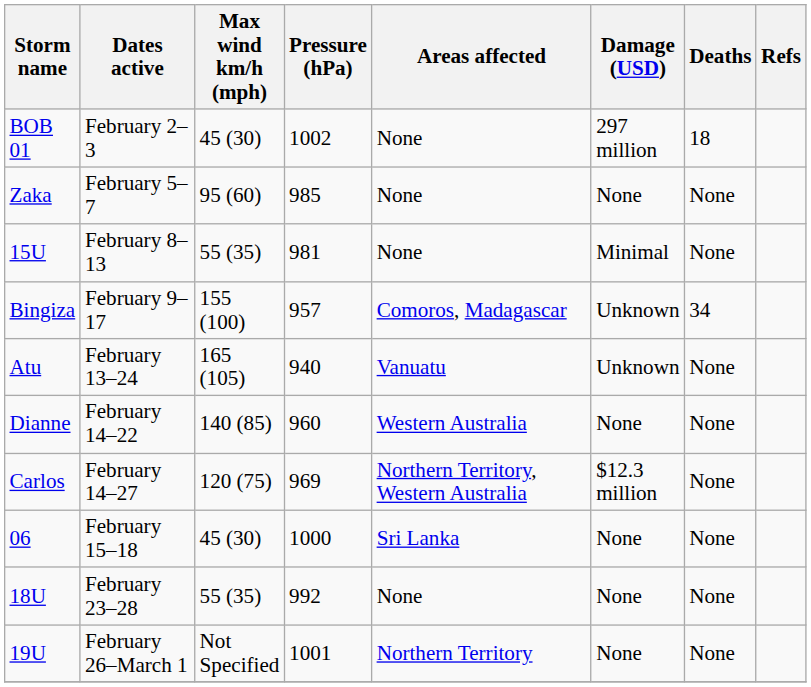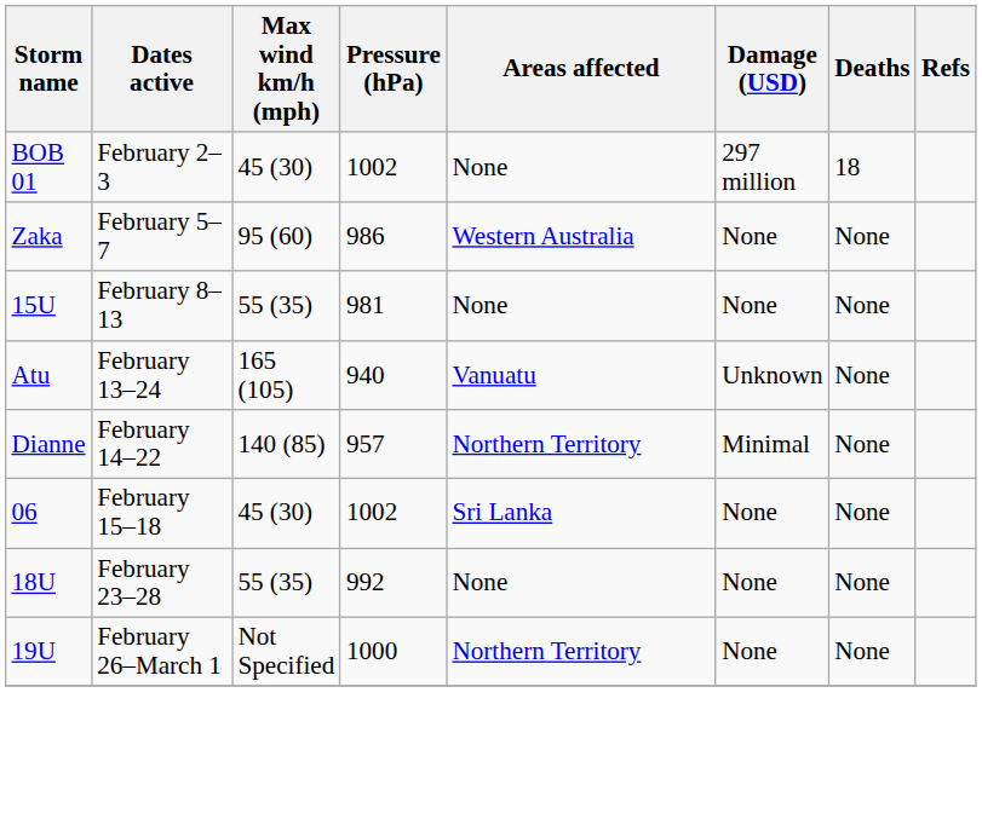 <table class="wikitable sortable">
 <tr>
 <th width="5%">Storm name</th>
 <th width="15%">Dates active</th>
 <th width="10%">Max wind<br>km/h (mph)</th>
 <th width="5%">Pressure<br>(hPa)</th>
 <th width="30%">Areas affected</th>
 <th width="10%">Damage<br>(<a href='#'>USD</a>)</th>
 <th width="5%">Deaths</th>
 <th width="5%">Refs</th>
 </tr>
 <tr>
 <td><a href='#'>BOB 01</a></td>
 <td>February 2–3</td>
 <td>45  (30)</td>
 <td>1002</td>
 <td>None</td>
 <td>297 million</td>
 <td>18</td>
 <td></td>
 </tr>
 <tr>
 <td><a href='#'>Zaka</a></td>
 <td>February 5–7</td>
 <td>95 (60)</td>
-<td>985</td>
-<td>None</td>
+<td>986</td>
+<td><a href='#'>Western Australia</a></td>
 <td>None</td>
 <td>None</td>
 <td></td>
 </tr>
 <tr>
 <td><a href='#'>15U</a></td>
 <td>February 8–13</td>
 <td>55 (35)</td>
 <td>981</td>
 <td>None</td>
-<td>Minimal</td>
 <td>None</td>
-<td></td>
-</tr>
-<tr>
-<td><a href='#'>Bingiza</a></td>
-<td>February 9–17</td>
-<td>155 (100)</td>
-<td>957</td>
-<td><a href='#'>Comoros</a>, <a href='#'>Madagascar</a></td>
-<td>Unknown</td>
-<td>34</td>
+<td>None</td>
 <td></td>
 </tr>
 <tr>
 <td><a href='#'>Atu</a></td>
 <td>February 13–24</td>
 <td>165 (105)</td>
 <td>940</td>
 <td><a href='#'>Vanuatu</a></td>
 <td>Unknown</td>
 <td>None</td>
 <td></td>
 </tr>
 <tr>
 <td><a href='#'>Dianne</a></td>
 <td>February 14–22</td>
 <td>140 (85)</td>
-<td>960</td>
-<td><a href='#'>Western Australia</a></td>
-<td>None</td>
-<td>None</td>
-<td></td>
-</tr>
-<tr>
-<td><a href='#'>Carlos</a></td>
-<td>February 14–27</td>
-<td>120 (75)</td>
-<td>969</td>
-<td><a href='#'>Northern Territory</a>, <a href='#'>Western Australia</a></td>
-<td>$12.3 million</td>
+<td>957</td>
+<td><a href='#'>Northern Territory</a></td>
+<td>Minimal</td>
 <td>None</td>
 <td></td>
 </tr>
 <tr>
 <td><a href='#'>06</a></td>
 <td>February 15–18</td>
 <td>45 (30)</td>
-<td>1000</td>
+<td>1002</td>
 <td><a href='#'>Sri Lanka</a></td>
 <td>None</td>
 <td>None</td>
 <td></td>
 </tr>
 <tr>
 <td><a href='#'>18U</a></td>
 <td>February 23–28</td>
 <td>55 (35)</td>
 <td>992</td>
 <td>None</td>
 <td>None</td>
 <td>None</td>
 <td></td>
 </tr>
 <tr>
 <td><a href='#'>19U</a></td>
 <td>February 26–March 1</td>
 <td>Not Specified</td>
-<td>1001</td>
+<td>1000</td>
 <td><a href='#'>Northern Territory</a></td>
 <td>None</td>
 <td>None</td>
 <td></td>
 </tr>
 <tr>
 </tr>
 </table>
